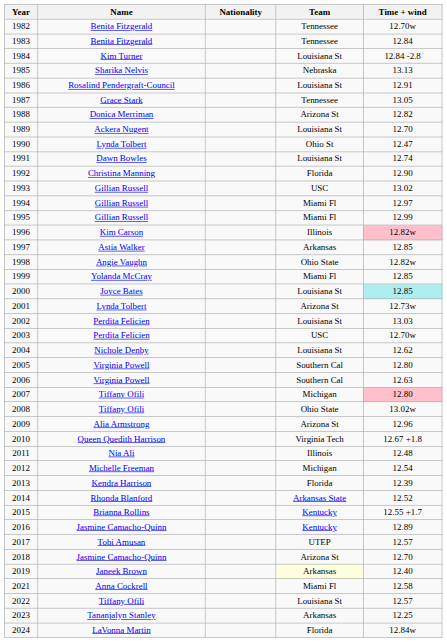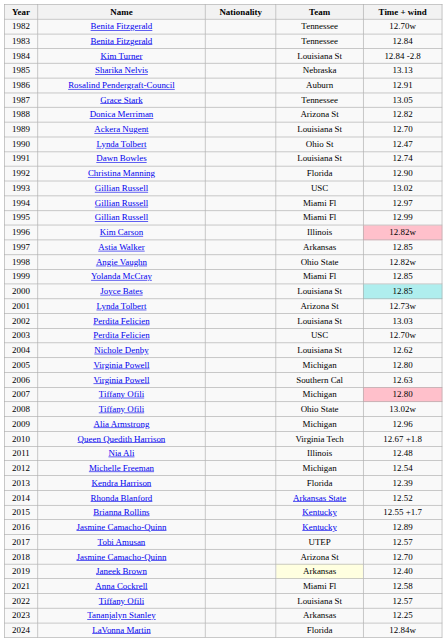 <table class="wikitable sortable" style="font-size:90%; width: 80%; text-align: center;">
 <tr>
 <th>Year</th>
 <th>Name</th>
 <th>Nationality</th>
 <th>Team</th>
 <th>Time + wind</th>
 </tr>
 <tr>
 <td>1982</td>
 <td><a href='#'>Benita Fitzgerald</a></td>
 <td></td>
 <td>Tennessee</td>
 <td>12.70w</td>
 </tr>
 <tr>
 <td>1983</td>
 <td><a href='#'>Benita Fitzgerald</a></td>
 <td></td>
 <td>Tennessee</td>
 <td>12.84</td>
 </tr>
 <tr>
 <td>1984</td>
 <td><a href='#'>Kim Turner</a></td>
 <td></td>
 <td>Louisiana St</td>
 <td>12.84 -2.8</td>
 </tr>
 <tr>
 <td>1985</td>
 <td><a href='#'>Sharika Nelvis</a></td>
 <td></td>
 <td>Nebraska</td>
 <td>13.13</td>
 </tr>
 <tr>
 <td>1986</td>
 <td><a href='#'>Rosalind Pendergraft-Council</a></td>
 <td></td>
-<td>Louisiana St</td>
+<td>Auburn</td>
 <td>12.91</td>
 </tr>
 <tr>
 <td>1987</td>
 <td><a href='#'>Grace Stark</a></td>
 <td></td>
 <td>Tennessee</td>
 <td>13.05</td>
 </tr>
 <tr>
 <td>1988</td>
 <td><a href='#'>Donica Merriman</a></td>
 <td></td>
 <td>Arizona St</td>
 <td>12.82</td>
 </tr>
 <tr>
 <td>1989</td>
 <td><a href='#'>Ackera Nugent</a></td>
 <td></td>
 <td>Louisiana St</td>
 <td>12.70</td>
 </tr>
 <tr>
 <td>1990</td>
 <td><a href='#'>Lynda Tolbert</a></td>
 <td></td>
 <td>Ohio St</td>
 <td>12.47</td>
 </tr>
 <tr>
 <td>1991</td>
 <td><a href='#'>Dawn Bowles</a></td>
 <td></td>
 <td>Louisiana St</td>
 <td>12.74</td>
 </tr>
 <tr>
 <td>1992</td>
 <td><a href='#'>Christina Manning</a></td>
 <td></td>
 <td>Florida</td>
 <td>12.90</td>
 </tr>
 <tr>
 <td>1993</td>
 <td><a href='#'>Gillian Russell</a></td>
 <td></td>
 <td>USC</td>
 <td>13.02</td>
 </tr>
 <tr>
 <td>1994</td>
 <td><a href='#'>Gillian Russell</a></td>
 <td></td>
 <td>Miami Fl</td>
 <td>12.97</td>
 </tr>
 <tr>
 <td>1995</td>
 <td><a href='#'>Gillian Russell</a></td>
 <td></td>
 <td>Miami Fl</td>
 <td>12.99</td>
 </tr>
 <tr>
 <td>1996</td>
 <td><a href='#'>Kim Carson</a></td>
 <td></td>
 <td>Illinois</td>
 <td style="background: pink;">12.82w</td>
 </tr>
 <tr>
 <td>1997</td>
 <td><a href='#'>Astia Walker</a></td>
 <td></td>
 <td>Arkansas</td>
 <td>12.85</td>
 </tr>
 <tr>
 <td>1998</td>
 <td><a href='#'>Angie Vaughn</a></td>
 <td></td>
 <td>Ohio State</td>
 <td>12.82w</td>
 </tr>
 <tr>
 <td>1999</td>
 <td><a href='#'>Yolanda McCray</a></td>
 <td></td>
 <td>Miami Fl</td>
 <td>12.85</td>
 </tr>
 <tr>
 <td>2000</td>
 <td><a href='#'>Joyce Bates</a></td>
 <td></td>
 <td>Louisiana St</td>
 <td style="background: paleturquoise;">12.85</td>
 </tr>
 <tr>
 <td>2001</td>
 <td><a href='#'>Lynda Tolbert</a></td>
 <td></td>
 <td>Arizona St</td>
 <td>12.73w</td>
 </tr>
 <tr>
 <td>2002</td>
 <td><a href='#'>Perdita Felicien</a></td>
 <td></td>
 <td>Louisiana St</td>
 <td>13.03</td>
 </tr>
 <tr>
 <td>2003</td>
 <td><a href='#'>Perdita Felicien</a></td>
 <td></td>
 <td>USC</td>
 <td>12.70w</td>
 </tr>
 <tr>
 <td>2004</td>
 <td><a href='#'>Nichole Denby</a></td>
 <td></td>
 <td>Louisiana St</td>
 <td>12.62</td>
 </tr>
 <tr>
 <td>2005</td>
 <td><a href='#'>Virginia Powell</a></td>
 <td></td>
-<td>Southern Cal</td>
+<td>Michigan</td>
 <td>12.80</td>
 </tr>
 <tr>
 <td>2006</td>
 <td><a href='#'>Virginia Powell</a></td>
 <td></td>
 <td>Southern Cal</td>
 <td>12.63</td>
 </tr>
 <tr>
 <td>2007</td>
 <td><a href='#'>Tiffany Ofili</a></td>
 <td></td>
 <td>Michigan</td>
 <td style="background: pink;">12.80</td>
 </tr>
 <tr>
 <td>2008</td>
 <td><a href='#'>Tiffany Ofili</a></td>
 <td></td>
 <td>Ohio State</td>
 <td>13.02w</td>
 </tr>
 <tr>
 <td>2009</td>
 <td><a href='#'>Alia Armstrong</a></td>
 <td></td>
-<td>Arizona St</td>
+<td>Michigan</td>
 <td>12.96</td>
 </tr>
 <tr>
 <td>2010</td>
 <td><a href='#'>Queen Quedith Harrison</a></td>
 <td></td>
 <td>Virginia Tech</td>
 <td>12.67 +1.8</td>
 </tr>
 <tr>
 <td>2011</td>
 <td><a href='#'>Nia Ali</a></td>
 <td></td>
 <td>Illinois</td>
 <td>12.48</td>
 </tr>
 <tr>
 <td>2012</td>
 <td><a href='#'>Michelle Freeman</a></td>
 <td></td>
 <td>Michigan</td>
 <td>12.54</td>
 </tr>
 <tr>
 <td>2013</td>
 <td><a href='#'>Kendra Harrison</a></td>
 <td></td>
 <td>Florida</td>
 <td>12.39</td>
 </tr>
 <tr>
 <td>2014</td>
 <td><a href='#'>Rhonda Blanford</a></td>
 <td></td>
 <td><a href='#'>Arkansas State</a></td>
 <td>12.52</td>
 </tr>
 <tr>
 <td>2015</td>
 <td><a href='#'>Brianna Rollins</a></td>
 <td></td>
 <td><a href='#'>Kentucky</a></td>
 <td>12.55 +1.7</td>
 </tr>
 <tr>
 <td>2016</td>
 <td><a href='#'>Jasmine Camacho-Quinn</a></td>
 <td></td>
 <td><a href='#'>Kentucky</a></td>
 <td>12.89</td>
 </tr>
 <tr>
 <td>2017</td>
 <td><a href='#'>Tobi Amusan</a></td>
 <td></td>
 <td>UTEP</td>
 <td>12.57</td>
 </tr>
 <tr>
 <td>2018</td>
 <td><a href='#'>Jasmine Camacho-Quinn</a></td>
 <td></td>
 <td>Arizona St</td>
 <td>12.70</td>
 </tr>
 <tr>
 <td>2019</td>
 <td><a href='#'>Janeek Brown</a></td>
 <td></td>
 <td style="background: lightyellow;">Arkansas</td>
 <td>12.40</td>
 </tr>
 <tr>
 <td>2021</td>
 <td><a href='#'>Anna Cockrell</a></td>
 <td></td>
 <td>Miami Fl</td>
 <td>12.58</td>
 </tr>
 <tr>
 <td>2022</td>
 <td><a href='#'>Tiffany Ofili</a></td>
 <td></td>
 <td>Louisiana St</td>
 <td>12.57</td>
 </tr>
 <tr>
 <td>2023</td>
 <td><a href='#'>Tananjalyn Stanley</a></td>
 <td></td>
 <td>Arkansas</td>
 <td>12.25</td>
 </tr>
 <tr>
 <td>2024</td>
 <td><a href='#'>LaVonna Martin</a></td>
 <td></td>
 <td>Florida</td>
 <td>12.84w</td>
 </tr>
 </table>
